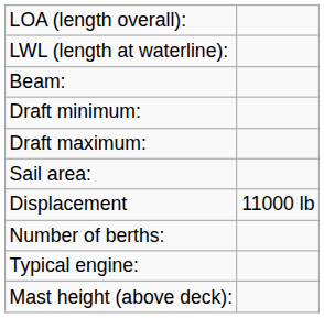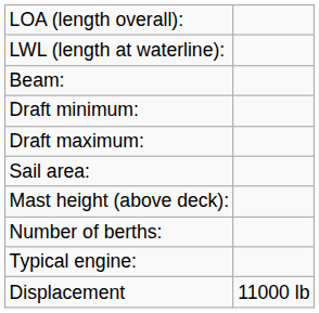 <table class="wikitable">
 <tr>
 <td>LOA (length overall):</td>
 <td></td>
 </tr>
 <tr>
 <td>LWL (length at waterline):</td>
 <td></td>
 </tr>
 <tr>
 <td>Beam:</td>
 <td></td>
 </tr>
 <tr>
 <td>Draft minimum:</td>
 <td></td>
 </tr>
 <tr>
 <td>Draft maximum:</td>
 <td></td>
 </tr>
 <tr>
 <td>Sail area:</td>
 <td></td>
 </tr>
 <tr>
-<td>Displacement</td>
-<td>11000 lb</td>
+<td>Mast height (above deck):</td>
+<td></td>
 </tr>
 <tr>
 <td>Number of berths:</td>
 <td></td>
 </tr>
 <tr>
 <td>Typical engine:</td>
 <td></td>
 </tr>
 <tr>
-<td>Mast height (above deck):</td>
-<td></td>
+<td>Displacement</td>
+<td>11000 lb</td>
 </tr>
 </table>
